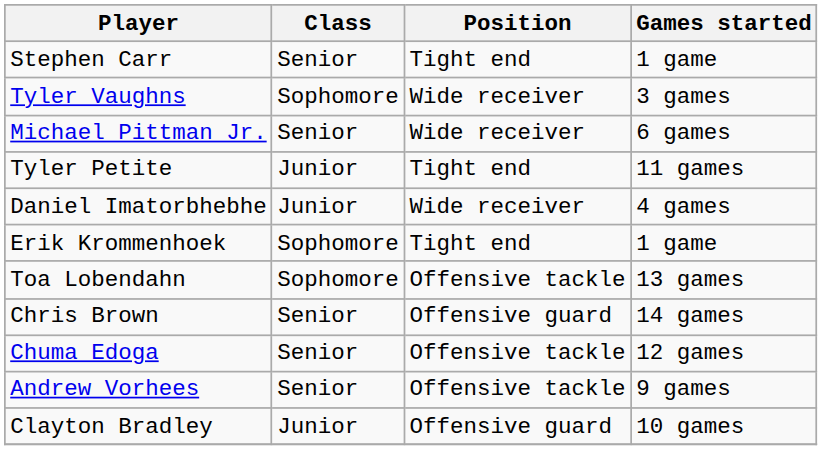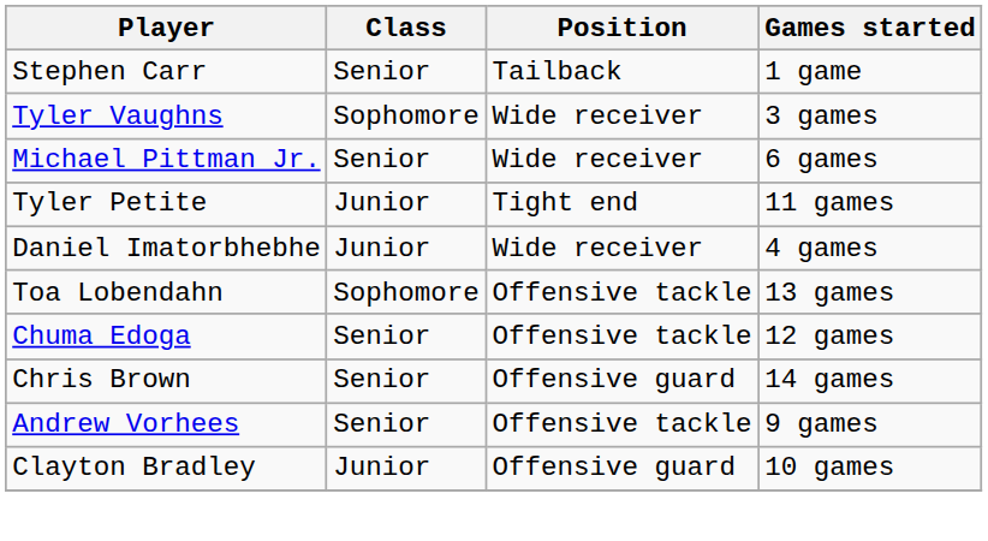 <table class="wikitable" border="1">
 <tr>
 <th>Player</th>
 <th>Class</th>
 <th>Position</th>
 <th>Games started</th>
 </tr>
 <tr>
 <td>Stephen Carr</td>
 <td>Senior </td>
-<td>Tight end</td>
+<td>Tailback</td>
 <td>1 game</td>
 </tr>
 <tr>
 <td><a href='#'>Tyler Vaughns</a></td>
 <td>Sophomore </td>
 <td>Wide receiver</td>
 <td>3 games</td>
 </tr>
 <tr>
 <td><a href='#'>Michael Pittman Jr.</a></td>
 <td>Senior</td>
 <td>Wide receiver</td>
 <td>6 games</td>
 </tr>
 <tr>
 <td>Tyler Petite</td>
 <td>Junior</td>
 <td>Tight end</td>
 <td>11 games</td>
 </tr>
 <tr>
 <td>Daniel Imatorbhebhe</td>
 <td>Junior </td>
 <td>Wide receiver</td>
 <td>4 games</td>
 </tr>
 <tr>
-<td>Erik Krommenhoek</td>
-<td>Sophomore</td>
-<td>Tight end</td>
-<td>1 game</td>
-</tr>
-<tr>
 <td>Toa Lobendahn</td>
 <td>Sophomore</td>
 <td>Offensive tackle</td>
 <td>13 games</td>
 </tr>
 <tr>
+<td><a href='#'>Chuma Edoga</a></td>
+<td>Senior</td>
+<td>Offensive tackle</td>
+<td>12 games</td>
+</tr>
+<tr>
 <td>Chris Brown</td>
 <td>Senior </td>
 <td>Offensive guard</td>
 <td>14 games</td>
-</tr>
-<tr>
-<td><a href='#'>Chuma Edoga</a></td>
-<td>Senior</td>
-<td>Offensive tackle</td>
-<td>12 games</td>
 </tr>
 <tr>
 <td><a href='#'>Andrew Vorhees</a></td>
 <td>Senior </td>
 <td>Offensive tackle</td>
 <td>9 games</td>
 </tr>
 <tr>
 <td>Clayton Bradley</td>
 <td>Junior </td>
 <td>Offensive guard</td>
 <td>10 games</td>
 </tr>
 <tr>
 </tr>
 </table>
